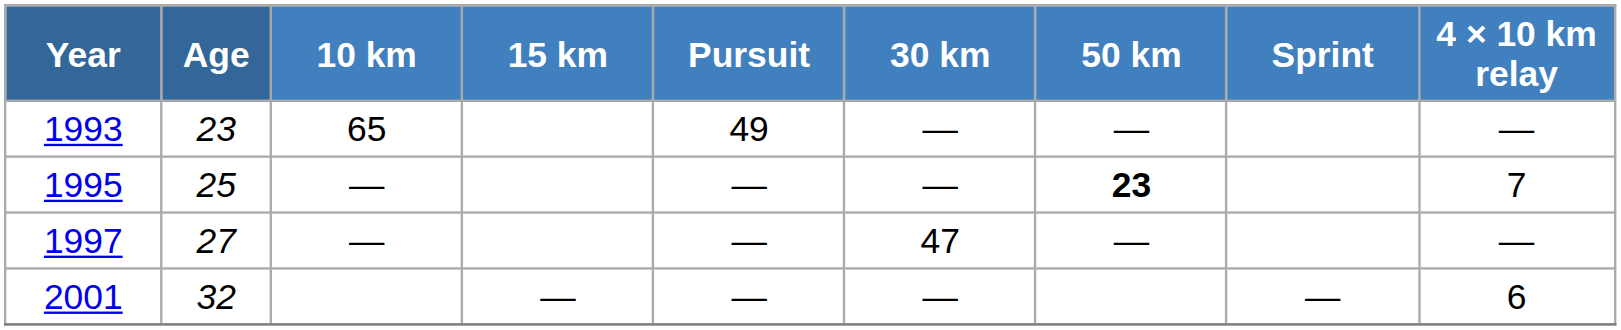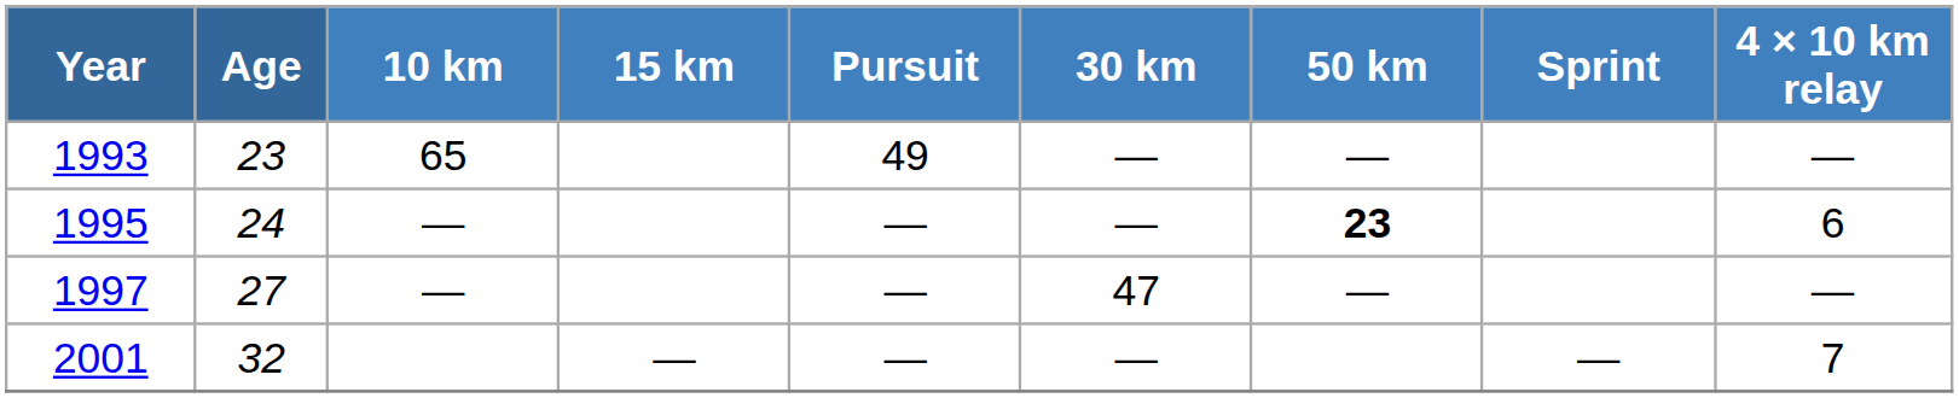 <table class="wikitable" style="font-size:95%; text-align:center; border:grey solid 1px; border-collapse:collapse; background:#ffffff;">
 <tr>
 <th style="background-color:#369; color:white; width:60px;"> Year </th>
 <th style="background-color:#369; color:white; width:40px;"> Age </th>
 <th style="background-color:#4180be; color:white; width:75px;"> 10 km </th>
 <th style="background-color:#4180be; color:white; width:75px;"> 15 km </th>
 <th style="background-color:#4180be; color:white; width:75px;"> Pursuit </th>
 <th style="background-color:#4180be; color:white; width:75px;"> 30 km </th>
 <th style="background-color:#4180be; color:white; width:75px;"> 50 km </th>
 <th style="background-color:#4180be; color:white; width:75px;"> Sprint </th>
 <th style="background-color:#4180be; color:white; width:75px;"> 4 × 10 km <br> relay </th>
 </tr>
 <tr>
 <td><a href='#'>1993</a></td>
 <td><em>23</em></td>
 <td>65</td>
 <td></td>
 <td>49</td>
 <td>—</td>
 <td>—</td>
 <td></td>
 <td>—</td>
 </tr>
 <tr>
 <td><a href='#'>1995</a></td>
-<td><em>25</em></td>
+<td><em>24</em></td>
 <td>—</td>
 <td></td>
 <td>—</td>
 <td>—</td>
 <td><strong>23</strong></td>
 <td></td>
-<td>7</td>
+<td>6</td>
 </tr>
 <tr>
 <td><a href='#'>1997</a></td>
 <td><em>27</em></td>
 <td>—</td>
 <td></td>
 <td>—</td>
 <td>47</td>
 <td>—</td>
 <td></td>
 <td>—</td>
 </tr>
 <tr>
 <td><a href='#'>2001</a></td>
 <td><em>32</em></td>
 <td></td>
 <td>—</td>
 <td>—</td>
 <td>—</td>
 <td></td>
 <td>—</td>
-<td>6</td>
+<td>7</td>
 </tr>
 <tr>
 </tr>
 </table>
